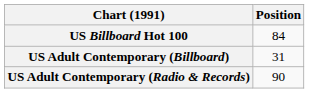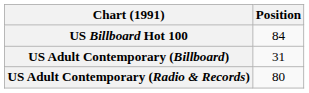 <table class="wikitable sortable plainrowheaders" style="text-align:center">
 <tr>
 <th>Chart (1991)</th>
 <th>Position</th>
 </tr>
 <tr>
 <th scope="row">US <em>Billboard</em> Hot 100</th>
 <td>84</td>
 </tr>
 <tr>
 <th scope="row">US Adult Contemporary (<em>Billboard</em>)</th>
 <td>31</td>
 </tr>
 <tr>
 <th scope="row">US Adult Contemporary (<em>Radio & Records</em>)</th>
-<td>90</td>
+<td>80</td>
 </tr>
 </table>
